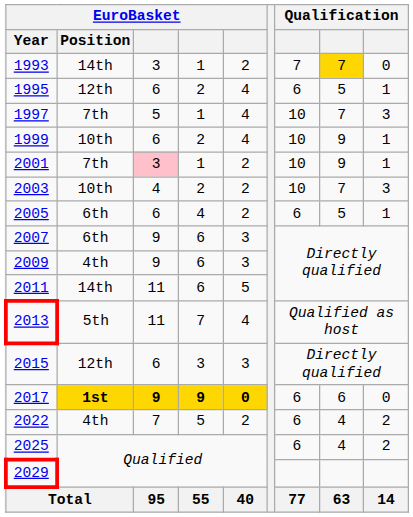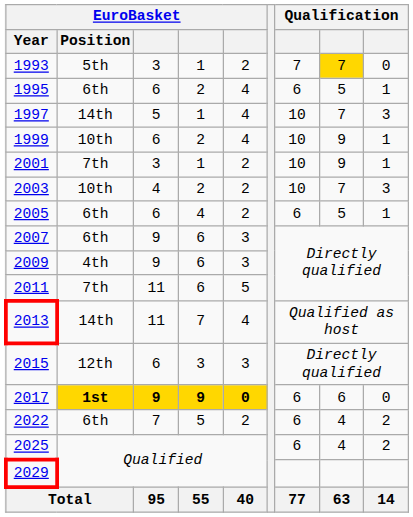 <table class="wikitable" style="text-align: center;font-size:90%;">
 <tr>
 <th colspan=5><a href='#'>EuroBasket</a></th>
 <th rowspan=19></th>
 <th colspan=3>Qualification</th>
 </tr>
 <tr>
 <th width=35>Year</th>
 <th>Position</th>
 <th width=30></th>
 <th width=30></th>
 <th width=30></th>
 <th width=30></th>
 <th width=30></th>
 <th width=30></th>
 </tr>
 <tr>
 <td><a href='#'>1993</a></td>
-<td>14th</td>
+<td>5th</td>
 <td>3</td>
 <td>1</td>
 <td>2</td>
 <td>7</td>
 <td style="background: gold;">7</td>
 <td>0</td>
 </tr>
 <tr>
 <td><a href='#'>1995</a></td>
-<td>12th</td>
+<td>6th</td>
 <td>6</td>
 <td>2</td>
 <td>4</td>
 <td>6</td>
 <td>5</td>
 <td>1</td>
 </tr>
 <tr>
 <td><a href='#'>1997</a></td>
-<td>7th</td>
+<td>14th</td>
 <td>5</td>
 <td>1</td>
 <td>4</td>
 <td>10</td>
 <td>7</td>
 <td>3</td>
 </tr>
 <tr>
 <td><a href='#'>1999</a></td>
 <td>10th</td>
 <td>6</td>
 <td>2</td>
 <td>4</td>
 <td>10</td>
 <td>9</td>
 <td>1</td>
 </tr>
 <tr>
 <td><a href='#'>2001</a></td>
 <td>7th</td>
-<td style="background: pink;">3</td>
+<td>3</td>
 <td>1</td>
 <td>2</td>
 <td>10</td>
 <td>9</td>
 <td>1</td>
 </tr>
 <tr>
 <td><a href='#'>2003</a></td>
 <td>10th</td>
 <td>4</td>
 <td>2</td>
 <td>2</td>
 <td>10</td>
 <td>7</td>
 <td>3</td>
 </tr>
 <tr>
 <td><a href='#'>2005</a></td>
 <td>6th</td>
 <td>6</td>
 <td>4</td>
 <td>2</td>
 <td>6</td>
 <td>5</td>
 <td>1</td>
 </tr>
 <tr>
 <td><a href='#'>2007</a></td>
 <td>6th</td>
 <td>9</td>
 <td>6</td>
 <td>3</td>
 <td colspan=3 rowspan=3><em>Directly qualified</em></td>
 </tr>
 <tr>
 <td><a href='#'>2009</a></td>
 <td>4th</td>
 <td>9</td>
 <td>6</td>
 <td>3</td>
 </tr>
 <tr>
 <td><a href='#'>2011</a></td>
-<td>14th</td>
+<td>7th</td>
 <td>11</td>
 <td>6</td>
 <td>5</td>
 </tr>
 <tr>
 <td style="border: 3px solid red"><a href='#'>2013</a></td>
-<td>5th</td>
+<td>14th</td>
 <td>11</td>
 <td>7</td>
 <td>4</td>
 <td colspan=3><em>Qualified as host</em></td>
 </tr>
 <tr>
 <td><a href='#'>2015</a></td>
 <td>12th</td>
 <td>6</td>
 <td>3</td>
 <td>3</td>
 <td colspan=3><em>Directly qualified</em></td>
 </tr>
 <tr>
 <td><a href='#'>2017</a></td>
 <td bgcolor=gold><strong>1st</strong></td>
 <td bgcolor=gold><strong>9</strong></td>
 <td bgcolor=gold><strong>9</strong></td>
 <td bgcolor=gold><strong>0</strong></td>
 <td>6</td>
 <td>6</td>
 <td>0</td>
 </tr>
 <tr>
 <td><a href='#'>2022</a></td>
-<td>4th</td>
+<td>6th</td>
 <td>7</td>
 <td>5</td>
 <td>2</td>
 <td>6</td>
 <td>4</td>
 <td>2</td>
 </tr>
 <tr>
 <td><a href='#'>2025</a></td>
 <td rowspan=2 colspan=4><em>Qualified</em></td>
 <td>6</td>
 <td>4</td>
 <td>2</td>
 </tr>
 <tr>
 <td style="border: 3px solid red"><a href='#'>2029</a></td>
 <td></td>
 <td></td>
 <td></td>
 </tr>
 <tr>
 <th colspan=2>Total</th>
 <th>95</th>
 <th>55</th>
 <th>40</th>
 <th>77</th>
 <th>63</th>
 <th>14</th>
 </tr>
 </table>
